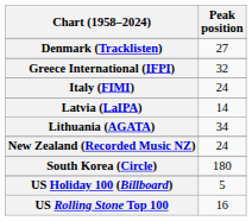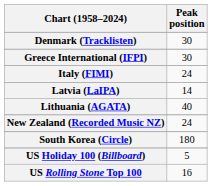 <table class="wikitable sortable plainrowheaders" style="text-align:center">
 <tr>
 <th scope="col">Chart (1958–2024)</th>
 <th scope="col">Peak<br>position</th>
 </tr>
 <tr>
 </tr>
 <tr>
 </tr>
 <tr>
 </tr>
 <tr>
 </tr>
 <tr>
 <th scope="row">Denmark (<a href='#'>Tracklisten</a>)</th>
-<td>27</td>
+<td>30</td>
 </tr>
 <tr>
 </tr>
 <tr>
 </tr>
 <tr>
 </tr>
 <tr>
 <th scope="row">Greece International (<a href='#'>IFPI</a>)</th>
-<td>32</td>
+<td>30</td>
 </tr>
 <tr>
 </tr>
 <tr>
 </tr>
 <tr>
 <th scope="row">Italy (<a href='#'>FIMI</a>)</th>
 <td>24</td>
 </tr>
 <tr>
 </tr>
 <tr>
 <th scope="row">Latvia (<a href='#'>LaIPA</a>)</th>
 <td>14</td>
 </tr>
 <tr>
 <th scope="row">Lithuania (<a href='#'>AGATA</a>)</th>
-<td>34</td>
+<td>40</td>
 </tr>
 <tr>
 </tr>
 <tr>
 <th scope="row">New Zealand (<a href='#'>Recorded Music NZ</a>)</th>
 <td>24</td>
 </tr>
 <tr>
 </tr>
 <tr>
 </tr>
 <tr>
 <th scope="row">South Korea (<a href='#'>Circle</a>)<br></th>
 <td>180</td>
 </tr>
 <tr>
 </tr>
 <tr>
 </tr>
 <tr>
 </tr>
 <tr>
 </tr>
 <tr>
 </tr>
 <tr>
 </tr>
 <tr>
 <th scope="row">US <a href='#'>Holiday 100</a> (<em><a href='#'>Billboard</a></em>)</th>
 <td>5</td>
 </tr>
 <tr>
 <th scope="row">US <a href='#'><em>Rolling Stone</em> Top 100</a></th>
 <td>16</td>
 </tr>
 </table>
